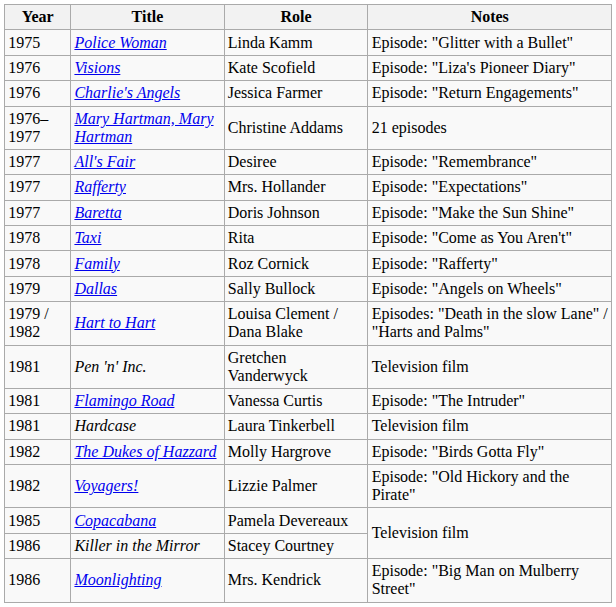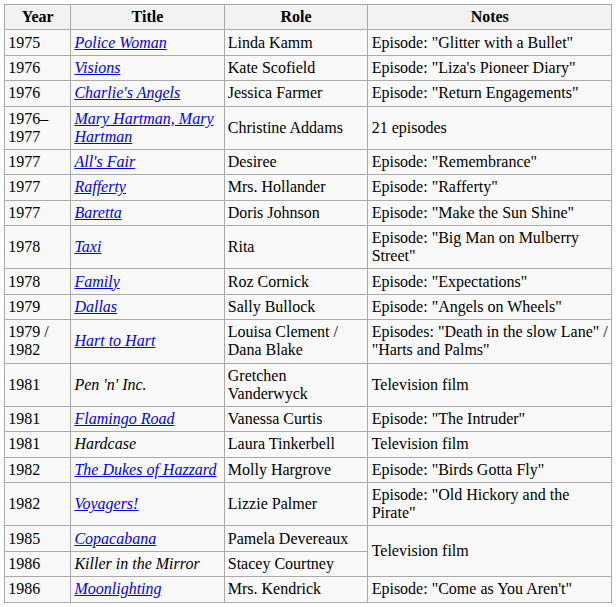 <table class="wikitable sortable">
 <tr>
 <th>Year</th>
 <th>Title</th>
 <th>Role</th>
 <th>Notes</th>
 </tr>
 <tr>
 <td>1975</td>
 <td><a href='#'><em>Police Woman</em></a></td>
 <td>Linda Kamm</td>
 <td>Episode: "Glitter with a Bullet"</td>
 </tr>
 <tr>
 <td>1976</td>
 <td><a href='#'><em>Visions</em></a></td>
 <td>Kate Scofield</td>
 <td>Episode: "Liza's Pioneer Diary"</td>
 </tr>
 <tr>
 <td>1976</td>
 <td><em><a href='#'>Charlie's Angels</a></em></td>
 <td>Jessica Farmer</td>
 <td>Episode: "Return Engagements"</td>
 </tr>
 <tr>
 <td>1976–1977</td>
 <td><em><a href='#'>Mary Hartman, Mary Hartman</a></em></td>
 <td>Christine Addams</td>
 <td>21 episodes</td>
 </tr>
 <tr>
 <td>1977</td>
 <td><em><a href='#'>All's Fair</a></em></td>
 <td>Desiree</td>
 <td>Episode: "Remembrance"</td>
 </tr>
 <tr>
 <td>1977</td>
 <td><a href='#'><em>Rafferty</em></a></td>
 <td>Mrs. Hollander</td>
-<td>Episode: "Expectations"</td>
+<td>Episode: "Rafferty"</td>
 </tr>
 <tr>
 <td>1977</td>
 <td><em><a href='#'>Baretta</a></em></td>
 <td>Doris Johnson</td>
 <td>Episode: "Make the Sun Shine"</td>
 </tr>
 <tr>
 <td>1978</td>
 <td><a href='#'><em>Taxi</em></a></td>
 <td>Rita</td>
-<td>Episode: "Come as You Aren't"</td>
+<td>Episode: "Big Man on Mulberry Street"</td>
 </tr>
 <tr>
 <td>1978</td>
 <td><a href='#'><em>Family</em></a></td>
 <td>Roz Cornick</td>
-<td>Episode: "Rafferty"</td>
+<td>Episode: "Expectations"</td>
 </tr>
 <tr>
 <td>1979</td>
 <td><em><a href='#'>Dallas</a></em></td>
 <td>Sally Bullock</td>
 <td>Episode: "Angels on Wheels"</td>
 </tr>
 <tr>
 <td>1979 / 1982</td>
 <td><em><a href='#'>Hart to Hart</a></em></td>
 <td>Louisa Clement / Dana Blake</td>
 <td>Episodes: "Death in the slow Lane" / "Harts and Palms"</td>
 </tr>
 <tr>
 <td>1981</td>
 <td><em>Pen 'n' Inc.</em></td>
 <td>Gretchen Vanderwyck</td>
 <td>Television film</td>
 </tr>
 <tr>
 <td>1981</td>
 <td><a href='#'><em>Flamingo Road</em></a></td>
 <td>Vanessa Curtis</td>
 <td>Episode: "The Intruder"</td>
 </tr>
 <tr>
 <td>1981</td>
 <td><em>Hardcase</em></td>
 <td>Laura Tinkerbell</td>
 <td>Television film</td>
 </tr>
 <tr>
 <td>1982</td>
 <td><em><a href='#'>The Dukes of Hazzard</a></em></td>
 <td>Molly Hargrove</td>
 <td>Episode: "Birds Gotta Fly"</td>
 </tr>
 <tr>
 <td>1982</td>
 <td><em><a href='#'>Voyagers!</a></em></td>
 <td>Lizzie Palmer</td>
 <td>Episode: "Old Hickory and the Pirate"</td>
 </tr>
 <tr>
 <td>1985</td>
 <td><a href='#'><em>Copacabana</em></a></td>
 <td>Pamela Devereaux</td>
 <td rowspan="2">Television film</td>
 </tr>
 <tr>
 <td>1986</td>
 <td><em>Killer in the Mirror</em></td>
 <td>Stacey Courtney</td>
 </tr>
 <tr>
 <td>1986</td>
 <td><a href='#'><em>Moonlighting</em></a></td>
 <td>Mrs. Kendrick</td>
-<td>Episode: "Big Man on Mulberry Street"</td>
+<td>Episode: "Come as You Aren't"</td>
 </tr>
 </table>
